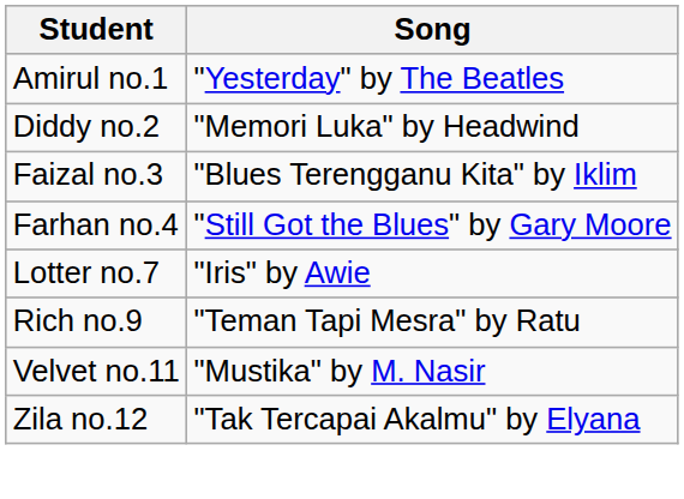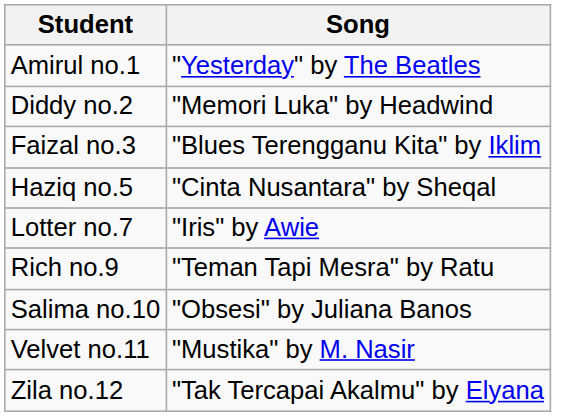 <table class="wikitable">
 <tr>
 <th>Student</th>
 <th>Song</th>
 </tr>
 <tr>
 <td>Amirul no.1</td>
 <td>"<a href='#'>Yesterday</a>" by <a href='#'>The Beatles</a></td>
 </tr>
 <tr>
 <td>Diddy no.2</td>
 <td>"Memori Luka" by Headwind</td>
 </tr>
 <tr>
 <td>Faizal no.3</td>
 <td>"Blues Terengganu Kita" by <a href='#'>Iklim</a></td>
 </tr>
 <tr>
-<td>Farhan no.4</td>
-<td>"<a href='#'>Still Got the Blues</a>" by <a href='#'>Gary Moore</a></td>
+<td>Haziq no.5</td>
+<td>"Cinta Nusantara" by Sheqal</td>
 </tr>
 <tr>
 <td>Lotter no.7</td>
 <td>"Iris" by <a href='#'>Awie</a></td>
 </tr>
 <tr>
 <td>Rich no.9</td>
 <td>"Teman Tapi Mesra" by Ratu</td>
 </tr>
 <tr>
+<td>Salima no.10</td>
+<td>"Obsesi" by Juliana Banos</td>
+</tr>
+<tr>
 <td>Velvet no.11</td>
 <td>"Mustika" by <a href='#'>M. Nasir</a></td>
 </tr>
 <tr>
 <td>Zila no.12</td>
 <td>"Tak Tercapai Akalmu" by <a href='#'>Elyana</a></td>
 </tr>
 </table>
